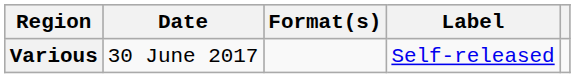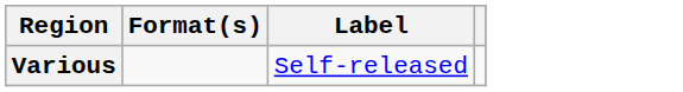 <table class="wikitable plainrowheaders">
 <tr>
 <th scope="col">Region</th>
-<th scope="col">Date</th>
 <th scope="col">Format(s)</th>
 <th scope="col">Label</th>
 <th scope="col"></th>
 </tr>
 <tr>
 <th scope="row">Various</th>
-<td>30 June 2017</td>
 <td></td>
 <td><a href='#'>Self-released</a></td>
 <td style="text-align:center;"></td>
 </tr>
 </table>
